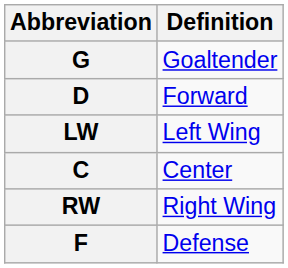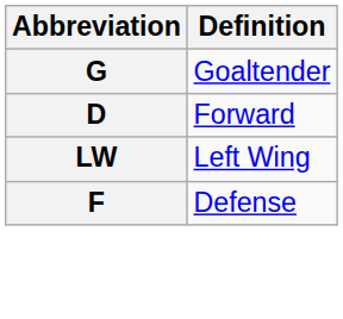 <table class="wikitable">
 <tr>
 <th scope="col">Abbreviation</th>
 <th scope="col">Definition</th>
 </tr>
 <tr>
 <th scope="row">G</th>
 <td><a href='#'>Goaltender</a></td>
 </tr>
 <tr>
 <th scope="row">D</th>
 <td><a href='#'>Forward</a></td>
 </tr>
 <tr>
 <th scope="row">LW</th>
 <td><a href='#'>Left Wing</a></td>
 </tr>
 <tr>
-<th scope="row">C</th>
-<td><a href='#'>Center</a></td>
-</tr>
-<tr>
-<th scope="row">RW</th>
-<td><a href='#'>Right Wing</a></td>
-</tr>
-<tr>
 <th scope="row">F</th>
 <td><a href='#'>Defense</a></td>
 </tr>
 </table>
